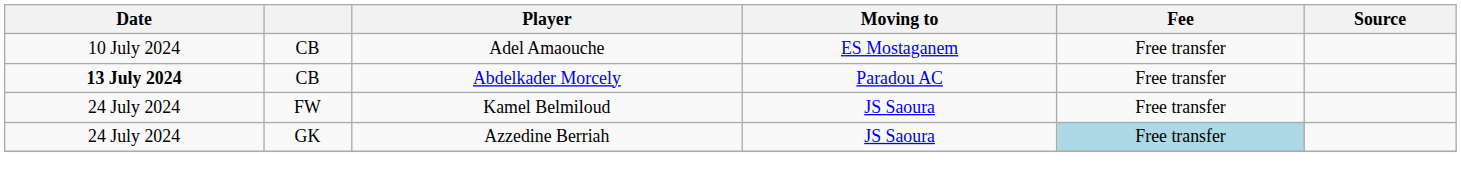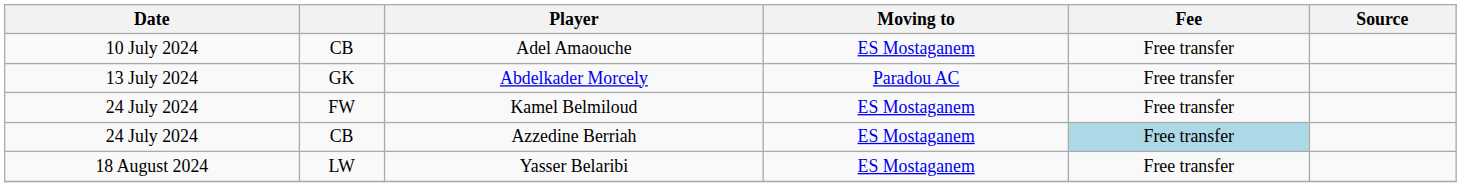 <table class="wikitable sortable" style="width:70%; text-align:center; font-size:85%; text-align:centre;">
 <tr>
 <th>Date</th>
 <th></th>
 <th>Player</th>
 <th>Moving to</th>
 <th>Fee</th>
 <th>Source</th>
 </tr>
 <tr>
 <td>10 July 2024</td>
 <td>CB</td>
 <td> Adel Amaouche</td>
 <td><a href='#'>ES Mostaganem</a></td>
 <td>Free transfer</td>
 <td></td>
 </tr>
 <tr>
-<td><strong>13 July 2024</strong></td>
-<td>CB</td>
+<td>13 July 2024</td>
+<td>GK</td>
 <td> <a href='#'>Abdelkader Morcely</a></td>
 <td><a href='#'>Paradou AC</a></td>
 <td>Free transfer</td>
 <td></td>
 </tr>
 <tr>
 <td>24 July 2024</td>
 <td>FW</td>
 <td> Kamel Belmiloud</td>
-<td><a href='#'>JS Saoura</a></td>
+<td><a href='#'>ES Mostaganem</a></td>
 <td>Free transfer</td>
 <td></td>
 </tr>
 <tr>
 <td>24 July 2024</td>
-<td>GK</td>
+<td>CB</td>
 <td> Azzedine Berriah</td>
-<td><a href='#'>JS Saoura</a></td>
+<td><a href='#'>ES Mostaganem</a></td>
 <td style="background: lightblue;">Free transfer</td>
+<td></td>
+</tr>
+<tr>
+<td>18 August 2024</td>
+<td>LW</td>
+<td> Yasser Belaribi</td>
+<td><a href='#'>ES Mostaganem</a></td>
+<td>Free transfer</td>
 <td></td>
 </tr>
 <tr>
 </tr>
 </table>
